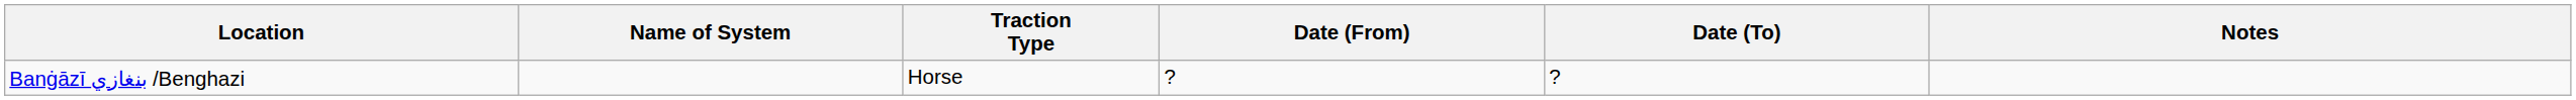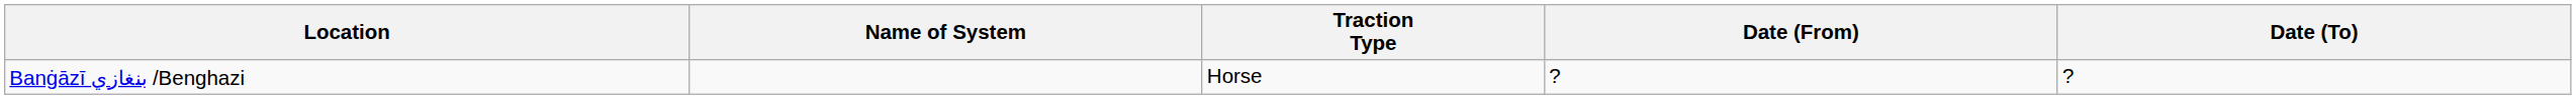 <table class="wikitable" style="width:100%;">
 <tr>
 <th style="width:20%;">Location</th>
 <th style="width:15%;">Name of System</th>
 <th style="width:10%;">Traction<br>Type</th>
 <th style="width:15%;">Date (From)</th>
 <th style="width:15%;">Date (To)</th>
-<th style="width:25%;">Notes</th>
 </tr>
 <tr>
 <td><a href='#'>Banġāzī بنغازي</a> /Benghazi</td>
 <td> </td>
 <td>Horse</td>
 <td>?</td>
 <td>?</td>
-<td> </td>
 </tr>
 </table>
